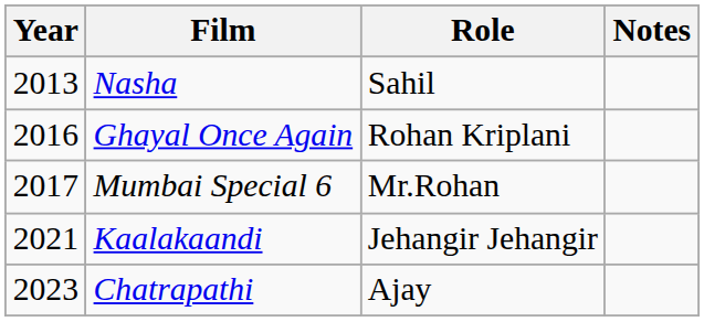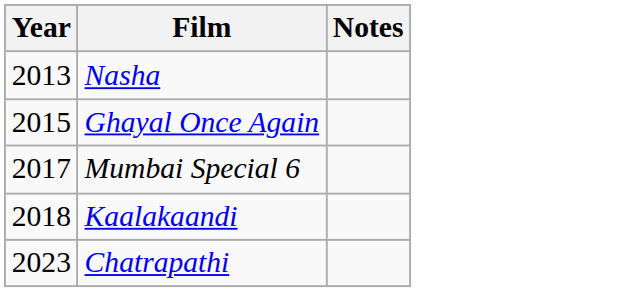 <table class="wikitable sortable">
 <tr>
 <th scope="col">Year</th>
 <th scope="col">Film</th>
-<th scope="col">Role</th>
 <th class="unsortable" scope="col">Notes</th>
 </tr>
 <tr>
 <td>2013</td>
 <td><em><a href='#'>Nasha</a></em></td>
-<td>Sahil</td>
 <td></td>
 </tr>
 <tr>
-<td>2016</td>
+<td>2015</td>
 <td><em><a href='#'>Ghayal Once Again</a></em></td>
-<td>Rohan Kriplani</td>
 <td></td>
 </tr>
 <tr>
 <td>2017</td>
 <td><em>Mumbai Special 6</em></td>
-<td>Mr.Rohan</td>
 <td></td>
 </tr>
 <tr>
-<td>2021</td>
+<td>2018</td>
 <td><em><a href='#'>Kaalakaandi</a></em></td>
-<td>Jehangir Jehangir</td>
 <td></td>
 </tr>
 <tr>
 <td>2023</td>
 <td><em><a href='#'>Chatrapathi</a></em></td>
-<td>Ajay</td>
 <td></td>
 </tr>
 </table>
